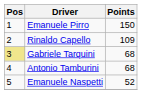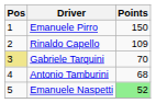 <table class="wikitable" style="font-size: 85%;">
 <tr>
 <th>Pos</th>
 <th>Driver</th>
 <th>Points</th>
 </tr>
 <tr>
 <td>1</td>
 <td> <a href='#'>Emanuele Pirro</a></td>
 <td align="right">150</td>
 </tr>
 <tr>
 <td>2</td>
 <td> <a href='#'>Rinaldo Capello</a></td>
 <td align="right">109</td>
 </tr>
 <tr>
 <td style="background: khaki;">3</td>
 <td> <a href='#'>Gabriele Tarquini</a></td>
-<td align="right">68</td>
+<td align="right">70</td>
 </tr>
 <tr>
 <td>4</td>
 <td> <a href='#'>Antonio Tamburini</a></td>
 <td align="right">68</td>
 </tr>
 <tr>
 <td>5</td>
 <td> <a href='#'>Emanuele Naspetti</a></td>
-<td align="right">52</td>
+<td align="right" style="background: lightgreen;">52</td>
 </tr>
 <tr>
 </tr>
 </table>
